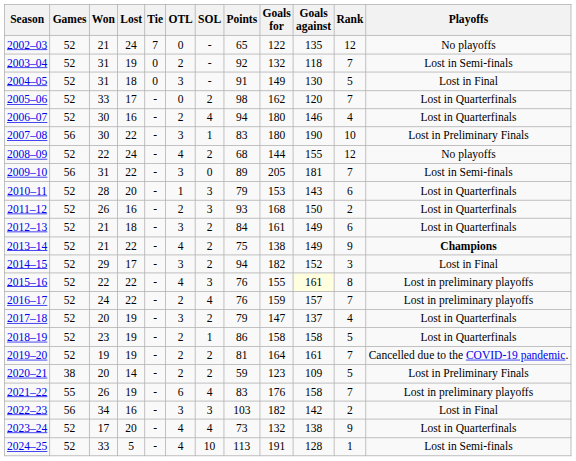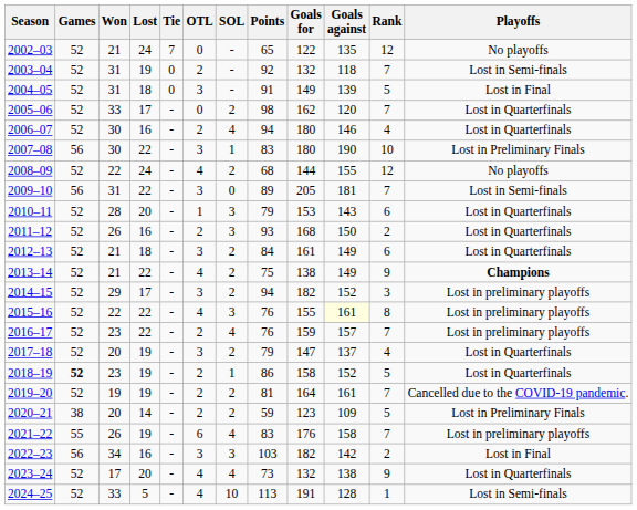 <table class="wikitable" style="text-align:center">
 <tr>
 <th>Season</th>
 <th>Games</th>
 <th>Won</th>
 <th>Lost</th>
 <th>Tie</th>
 <th>OTL</th>
 <th>SOL</th>
 <th>Points</th>
 <th>Goals<br>for</th>
 <th>Goals<br>against</th>
 <th>Rank</th>
 <th>Playoffs</th>
 </tr>
 <tr>
 <td><a href='#'>2002–03</a></td>
 <td>52</td>
 <td>21</td>
 <td>24</td>
 <td>7</td>
 <td>0</td>
 <td>-</td>
 <td>65</td>
 <td>122</td>
 <td>135</td>
 <td>12</td>
 <td>No playoffs</td>
 </tr>
 <tr>
 <td><a href='#'>2003–04</a></td>
 <td>52</td>
 <td>31</td>
 <td>19</td>
 <td>0</td>
 <td>2</td>
 <td>-</td>
 <td>92</td>
 <td>132</td>
 <td>118</td>
 <td>7</td>
 <td>Lost in Semi-finals</td>
 </tr>
 <tr>
 <td><a href='#'>2004–05</a></td>
 <td>52</td>
 <td>31</td>
 <td>18</td>
 <td>0</td>
 <td>3</td>
 <td>-</td>
 <td>91</td>
 <td>149</td>
-<td>130</td>
+<td>139</td>
 <td>5</td>
 <td>Lost in Final</td>
 </tr>
 <tr>
 <td><a href='#'>2005–06</a></td>
 <td>52</td>
 <td>33</td>
 <td>17</td>
 <td>-</td>
 <td>0</td>
 <td>2</td>
 <td>98</td>
 <td>162</td>
 <td>120</td>
 <td>7</td>
 <td>Lost in Quarterfinals</td>
 </tr>
 <tr>
 <td><a href='#'>2006–07</a></td>
 <td>52</td>
 <td>30</td>
 <td>16</td>
 <td>-</td>
 <td>2</td>
 <td>4</td>
 <td>94</td>
 <td>180</td>
 <td>146</td>
 <td>4</td>
 <td>Lost in Quarterfinals</td>
 </tr>
 <tr>
 <td><a href='#'>2007–08</a></td>
 <td>56</td>
 <td>30</td>
 <td>22</td>
 <td>-</td>
 <td>3</td>
 <td>1</td>
 <td>83</td>
 <td>180</td>
 <td>190</td>
 <td>10</td>
 <td>Lost in Preliminary Finals</td>
 </tr>
 <tr>
 <td><a href='#'>2008–09</a></td>
 <td>52</td>
 <td>22</td>
 <td>24</td>
 <td>-</td>
 <td>4</td>
 <td>2</td>
 <td>68</td>
 <td>144</td>
 <td>155</td>
 <td>12</td>
 <td>No playoffs</td>
 </tr>
 <tr>
 <td><a href='#'>2009–10</a></td>
 <td>56</td>
 <td>31</td>
 <td>22</td>
 <td>-</td>
 <td>3</td>
 <td>0</td>
 <td>89</td>
 <td>205</td>
 <td>181</td>
 <td>7</td>
 <td>Lost in Semi-finals</td>
 </tr>
 <tr>
 <td><a href='#'>2010–11</a></td>
 <td>52</td>
 <td>28</td>
 <td>20</td>
 <td>-</td>
 <td>1</td>
 <td>3</td>
 <td>79</td>
 <td>153</td>
 <td>143</td>
 <td>6</td>
 <td>Lost in Quarterfinals</td>
 </tr>
 <tr>
 <td><a href='#'>2011–12</a></td>
 <td>52</td>
 <td>26</td>
 <td>16</td>
 <td>-</td>
 <td>2</td>
 <td>3</td>
 <td>93</td>
 <td>168</td>
 <td>150</td>
 <td>2</td>
 <td>Lost in Quarterfinals</td>
 </tr>
 <tr>
 <td><a href='#'>2012–13</a></td>
 <td>52</td>
 <td>21</td>
 <td>18</td>
 <td>-</td>
 <td>3</td>
 <td>2</td>
 <td>84</td>
 <td>161</td>
 <td>149</td>
 <td>6</td>
 <td>Lost in Quarterfinals</td>
 </tr>
 <tr>
 <td><a href='#'>2013–14</a></td>
 <td>52</td>
 <td>21</td>
 <td>22</td>
 <td>-</td>
 <td>4</td>
 <td>2</td>
 <td>75</td>
 <td>138</td>
 <td>149</td>
 <td>9</td>
 <td><strong>Champions</strong></td>
 </tr>
 <tr>
 <td><a href='#'>2014–15</a></td>
 <td>52</td>
 <td>29</td>
 <td>17</td>
 <td>-</td>
 <td>3</td>
 <td>2</td>
 <td>94</td>
 <td>182</td>
 <td>152</td>
 <td>3</td>
-<td>Lost in Final</td>
+<td>Lost in preliminary playoffs</td>
 </tr>
 <tr>
 <td><a href='#'>2015–16</a></td>
 <td>52</td>
 <td>22</td>
 <td>22</td>
 <td>-</td>
 <td>4</td>
 <td>3</td>
 <td>76</td>
 <td>155</td>
 <td style="background: lightyellow;">161</td>
 <td>8</td>
 <td>Lost in preliminary playoffs</td>
 </tr>
 <tr>
 <td><a href='#'>2016–17</a></td>
 <td>52</td>
-<td>24</td>
+<td>23</td>
 <td>22</td>
 <td>-</td>
 <td>2</td>
 <td>4</td>
 <td>76</td>
 <td>159</td>
 <td>157</td>
 <td>7</td>
 <td>Lost in preliminary playoffs</td>
 </tr>
 <tr>
 <td><a href='#'>2017–18</a></td>
 <td>52</td>
 <td>20</td>
 <td>19</td>
 <td>-</td>
 <td>3</td>
 <td>2</td>
 <td>79</td>
 <td>147</td>
 <td>137</td>
 <td>4</td>
 <td>Lost in Quarterfinals</td>
 </tr>
 <tr>
 <td><a href='#'>2018–19</a></td>
-<td>52</td>
+<td><strong>52</strong></td>
 <td>23</td>
 <td>19</td>
 <td>-</td>
 <td>2</td>
 <td>1</td>
 <td>86</td>
 <td>158</td>
-<td>158</td>
+<td>152</td>
 <td>5</td>
 <td>Lost in Quarterfinals</td>
 </tr>
 <tr>
 <td><a href='#'>2019–20</a></td>
 <td>52</td>
 <td>19</td>
 <td>19</td>
 <td>-</td>
 <td>2</td>
 <td>2</td>
 <td>81</td>
 <td>164</td>
 <td>161</td>
 <td>7</td>
 <td>Cancelled due to the <a href='#'>COVID-19 pandemic</a>.</td>
 </tr>
 <tr>
 <td><a href='#'>2020–21</a></td>
 <td>38</td>
 <td>20</td>
 <td>14</td>
 <td>-</td>
 <td>2</td>
 <td>2</td>
 <td>59</td>
 <td>123</td>
 <td>109</td>
 <td>5</td>
 <td>Lost in Preliminary Finals</td>
 </tr>
 <tr>
 <td><a href='#'>2021–22</a></td>
 <td>55</td>
 <td>26</td>
 <td>19</td>
 <td>-</td>
 <td>6</td>
 <td>4</td>
 <td>83</td>
 <td>176</td>
 <td>158</td>
 <td>7</td>
 <td>Lost in preliminary playoffs</td>
 </tr>
 <tr>
 <td><a href='#'>2022–23</a></td>
 <td>56</td>
 <td>34</td>
 <td>16</td>
 <td>-</td>
 <td>3</td>
 <td>3</td>
 <td>103</td>
 <td>182</td>
 <td>142</td>
 <td>2</td>
 <td>Lost in Final</td>
 </tr>
 <tr>
 <td><a href='#'>2023–24</a></td>
 <td>52</td>
 <td>17</td>
 <td>20</td>
 <td>-</td>
 <td>4</td>
 <td>4</td>
 <td>73</td>
 <td>132</td>
 <td>138</td>
 <td>9</td>
 <td>Lost in Quarterfinals</td>
 </tr>
 <tr>
 <td><a href='#'>2024–25</a></td>
 <td>52</td>
 <td>33</td>
 <td>5</td>
 <td>-</td>
 <td>4</td>
 <td>10</td>
 <td>113</td>
 <td>191</td>
 <td>128</td>
 <td>1</td>
 <td>Lost in Semi-finals</td>
 </tr>
 </table>
